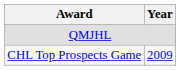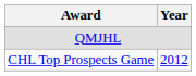 <table class="wikitable">
 <tr>
 <th>Award</th>
 <th>Year</th>
 </tr>
 <tr ALIGN="center" bgcolor="#e0e0e0">
 <td colspan="3"><a href='#'>QMJHL</a></td>
 </tr>
 <tr>
 <td><a href='#'>CHL Top Prospects Game</a></td>
-<td><a href='#'>2009</a></td>
+<td><a href='#'>2012</a></td>
 </tr>
 </table>
